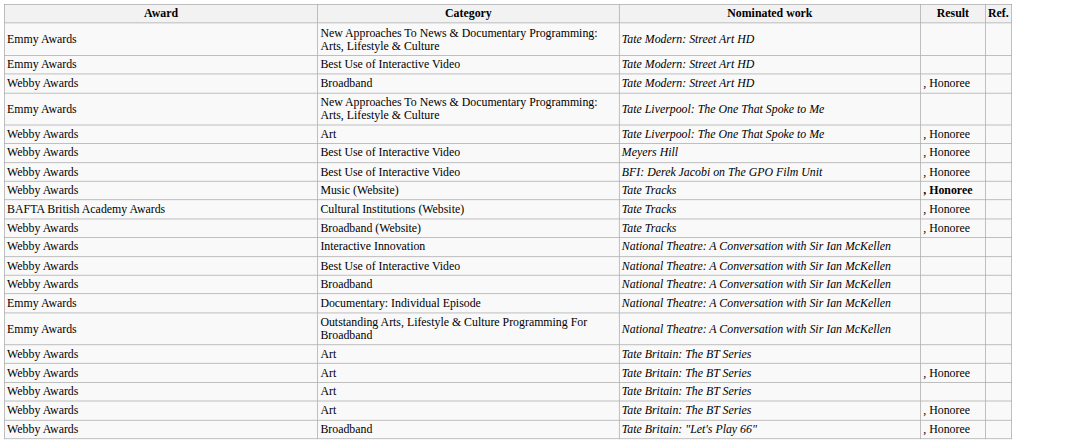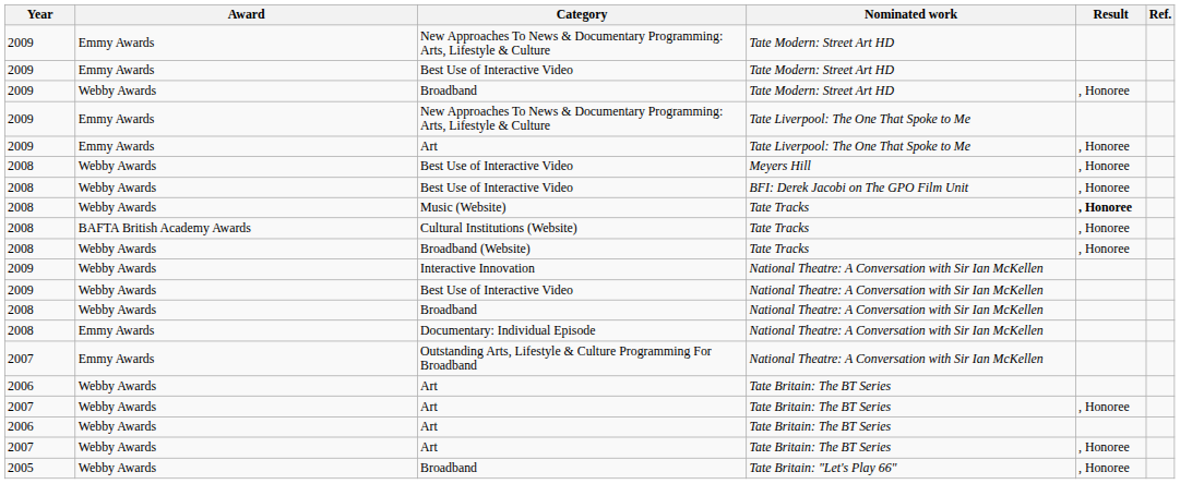 <table class=wikitable sortable>
 <tr>
+<th scope="col" style="width:5em;">Year</th>
 <th scope="col" style="width:26em;">Award</th>
 <th scope="col" style="width:25em;">Category</th>
 <th scope="col" style="width:25em;">Nominated work</th>
 <th scope="col" style="width:5em;">Result</th>
 <th>Ref.</th>
 </tr>
 <tr>
+<td>2009</td>
 <td>Emmy Awards</td>
 <td>New Approaches To News & Documentary Programming: Arts, Lifestyle & Culture</td>
 <td><em>Tate Modern: Street Art HD</em></td>
 <td></td>
 <td></td>
 </tr>
 <tr>
+<td>2009</td>
 <td>Emmy Awards</td>
 <td>Best Use of Interactive Video</td>
 <td><em>Tate Modern: Street Art HD</em></td>
 <td></td>
 <td></td>
 </tr>
 <tr>
+<td>2009</td>
 <td>Webby Awards</td>
 <td>Broadband</td>
 <td><em>Tate Modern: Street Art HD</em></td>
 <td>, Honoree</td>
 <td></td>
 </tr>
 <tr>
+<td>2009</td>
 <td>Emmy Awards</td>
 <td>New Approaches To News & Documentary Programming: Arts, Lifestyle & Culture</td>
 <td><em>Tate Liverpool: The One That Spoke to Me</em></td>
 <td></td>
 <td></td>
 </tr>
 <tr>
-<td>Webby Awards</td>
+<td>2009</td>
+<td>Emmy Awards</td>
 <td>Art</td>
 <td><em>Tate Liverpool: The One That Spoke to Me</em></td>
 <td>, Honoree</td>
 <td></td>
 </tr>
 <tr>
+<td>2008</td>
 <td>Webby Awards</td>
 <td>Best Use of Interactive Video</td>
 <td><em>Meyers Hill</em></td>
 <td>, Honoree</td>
 <td></td>
 </tr>
 <tr>
+<td>2008</td>
 <td>Webby Awards</td>
 <td>Best Use of Interactive Video</td>
 <td><em>BFI: Derek Jacobi on The GPO Film Unit</em></td>
 <td>, Honoree</td>
 <td></td>
 </tr>
 <tr>
+<td>2008</td>
 <td>Webby Awards</td>
 <td>Music (Website)</td>
 <td><em>Tate Tracks</em></td>
 <td><strong>, Honoree</strong></td>
 <td></td>
 </tr>
 <tr>
+<td>2008</td>
 <td>BAFTA British Academy Awards</td>
 <td>Cultural Institutions (Website)</td>
 <td><em>Tate Tracks</em></td>
 <td>, Honoree</td>
 <td></td>
 </tr>
 <tr>
+<td>2008</td>
 <td>Webby Awards</td>
 <td>Broadband (Website)</td>
 <td><em>Tate Tracks</em></td>
 <td>, Honoree</td>
 <td></td>
 </tr>
 <tr>
+<td>2009</td>
 <td>Webby Awards</td>
 <td>Interactive Innovation</td>
 <td><em>National Theatre: A Conversation with Sir Ian McKellen</em></td>
 <td></td>
 <td></td>
 </tr>
 <tr>
+<td>2009</td>
 <td>Webby Awards</td>
 <td>Best Use of Interactive Video</td>
 <td><em>National Theatre: A Conversation with Sir Ian McKellen</em></td>
 <td></td>
 <td></td>
 </tr>
 <tr>
+<td>2008</td>
 <td>Webby Awards</td>
 <td>Broadband</td>
 <td><em>National Theatre: A Conversation with Sir Ian McKellen</em></td>
 <td></td>
 <td></td>
 </tr>
 <tr>
+<td>2008</td>
 <td>Emmy Awards</td>
 <td>Documentary: Individual Episode</td>
 <td><em>National Theatre: A Conversation with Sir Ian McKellen</em></td>
 <td></td>
 <td></td>
 </tr>
 <tr>
+<td>2007</td>
 <td>Emmy Awards</td>
 <td>Outstanding Arts, Lifestyle & Culture Programming For Broadband</td>
 <td><em>National Theatre: A Conversation with Sir Ian McKellen</em></td>
 <td></td>
 <td></td>
 </tr>
 <tr>
+<td>2006</td>
 <td>Webby Awards</td>
 <td>Art</td>
 <td><em>Tate Britain: The BT Series</em></td>
 <td></td>
 <td></td>
 </tr>
 <tr>
+<td>2007</td>
 <td>Webby Awards</td>
 <td>Art</td>
 <td><em>Tate Britain: The BT Series</em></td>
 <td>, Honoree</td>
 <td></td>
 </tr>
 <tr>
+<td>2006</td>
 <td>Webby Awards</td>
 <td>Art</td>
 <td><em>Tate Britain: The BT Series</em></td>
 <td></td>
 <td></td>
 </tr>
 <tr>
+<td>2007</td>
 <td>Webby Awards</td>
 <td>Art</td>
 <td><em>Tate Britain: The BT Series</em></td>
 <td>, Honoree</td>
 <td></td>
 </tr>
 <tr>
+<td>2005</td>
 <td>Webby Awards</td>
 <td>Broadband</td>
 <td><em>Tate Britain: "Let's Play 66"</em></td>
 <td>, Honoree</td>
 <td></td>
 </tr>
 </table>
